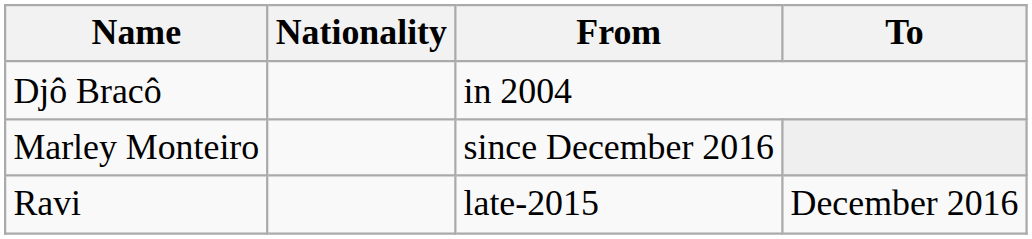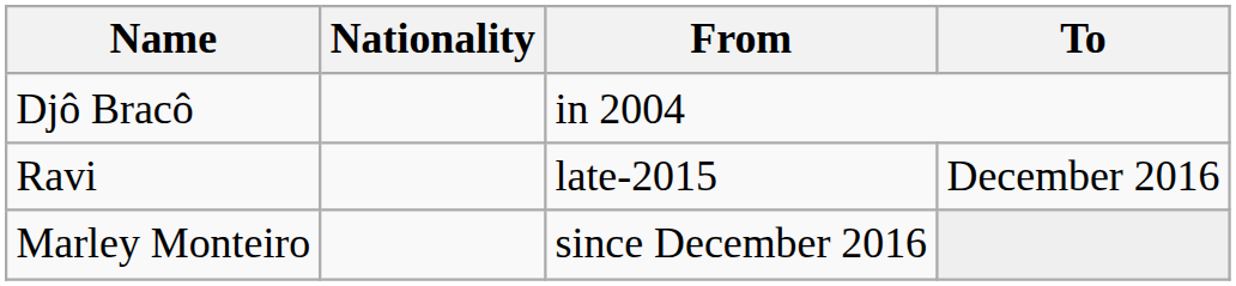 <table class="wikitable sortable">
 <tr>
 <th>Name</th>
 <th>Nationality</th>
 <th>From</th>
 <th class="unsortable">To</th>
 </tr>
 <tr>
 <td>Djô Bracô</td>
 <td></td>
 <td colspan=2>in 2004</td>
 </tr>
 <tr>
+<td>Ravi</td>
+<td></td>
+<td>late-2015</td>
+<td>December 2016</td>
+</tr>
+<tr>
 <td>Marley Monteiro</td>
 <td></td>
 <td>since December 2016</td>
 <td bgcolor=EFEFEF></td>
 </tr>
-<tr>
-<td>Ravi</td>
-<td></td>
-<td>late-2015</td>
-<td>December 2016</td>
-</tr>
 </table>
